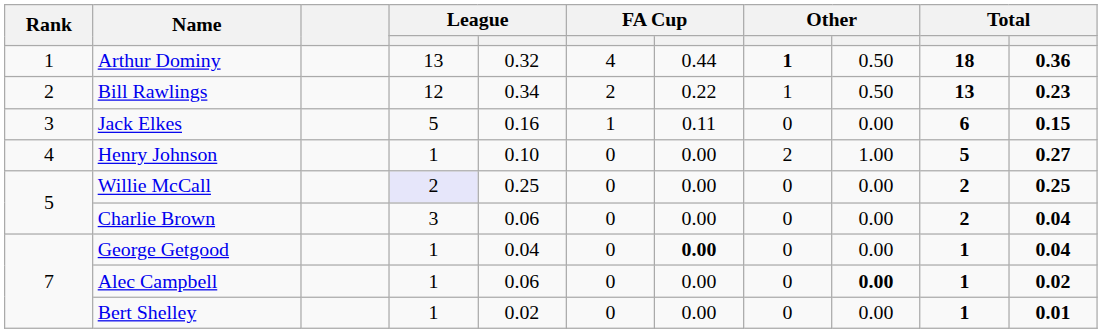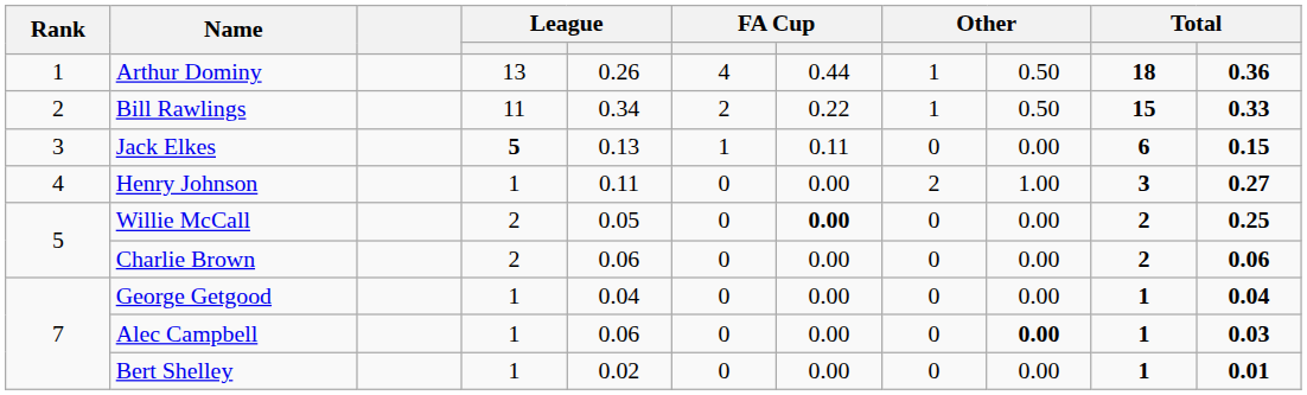 <table class="wikitable plainrowheaders" style="text-align:center;">
 <tr>
 <th scope="col" rowspan="2" style="width:4em;">Rank</th>
 <th scope="col" rowspan="2" style="width:10em;">Name</th>
 <th scope="col" rowspan="2" style="width:4em;"></th>
 <th scope="col" colspan="2">League</th>
 <th scope="col" colspan="2">FA Cup</th>
 <th scope="col" colspan="2">Other</th>
 <th scope="col" colspan="2">Total</th>
 </tr>
 <tr>
 <th scope="col" style="width:4em;"></th>
 <th scope="col" style="width:4em;"></th>
 <th scope="col" style="width:4em;"></th>
 <th scope="col" style="width:4em;"></th>
 <th scope="col" style="width:4em;"></th>
 <th scope="col" style="width:4em;"></th>
 <th scope="col" style="width:4em;"></th>
 <th scope="col" style="width:4em;"></th>
 </tr>
 <tr>
 <td>1</td>
 <td align="left"><a href='#'>Arthur Dominy</a></td>
 <td></td>
 <td>13</td>
-<td>0.32</td>
+<td>0.26</td>
 <td>4</td>
 <td>0.44</td>
-<td><strong>1</strong></td>
+<td>1</td>
 <td>0.50</td>
 <td><strong>18</strong></td>
 <td><strong>0.36</strong></td>
 </tr>
 <tr>
 <td>2</td>
 <td align="left"><a href='#'>Bill Rawlings</a></td>
 <td></td>
-<td>12</td>
+<td>11</td>
 <td>0.34</td>
 <td>2</td>
 <td>0.22</td>
 <td>1</td>
 <td>0.50</td>
-<td><strong>13</strong></td>
-<td><strong>0.23</strong></td>
+<td><strong>15</strong></td>
+<td><strong>0.33</strong></td>
 </tr>
 <tr>
 <td>3</td>
 <td align="left"><a href='#'>Jack Elkes</a></td>
 <td></td>
-<td>5</td>
-<td>0.16</td>
+<td><strong>5</strong></td>
+<td>0.13</td>
 <td>1</td>
 <td>0.11</td>
 <td>0</td>
 <td>0.00</td>
 <td><strong>6</strong></td>
 <td><strong>0.15</strong></td>
 </tr>
 <tr>
 <td>4</td>
 <td align="left"><a href='#'>Henry Johnson</a></td>
 <td></td>
 <td>1</td>
-<td>0.10</td>
+<td>0.11</td>
 <td>0</td>
 <td>0.00</td>
 <td>2</td>
 <td>1.00</td>
-<td><strong>5</strong></td>
+<td><strong>3</strong></td>
 <td><strong>0.27</strong></td>
 </tr>
 <tr>
 <td rowspan="2">5</td>
 <td align="left"><a href='#'>Willie McCall</a></td>
 <td></td>
-<td style="background: lavender;">2</td>
-<td>0.25</td>
+<td>2</td>
+<td>0.05</td>
 <td>0</td>
-<td>0.00</td>
+<td><strong>0.00</strong></td>
 <td>0</td>
 <td>0.00</td>
 <td><strong>2</strong></td>
 <td><strong>0.25</strong></td>
 </tr>
 <tr>
 <td align="left"><a href='#'>Charlie Brown</a></td>
 <td></td>
-<td>3</td>
+<td>2</td>
 <td>0.06</td>
 <td>0</td>
 <td>0.00</td>
 <td>0</td>
 <td>0.00</td>
 <td><strong>2</strong></td>
-<td><strong>0.04</strong></td>
+<td><strong>0.06</strong></td>
 </tr>
 <tr>
 <td rowspan="3">7</td>
 <td align="left"><a href='#'>George Getgood</a></td>
 <td></td>
 <td>1</td>
 <td>0.04</td>
 <td>0</td>
-<td><strong>0.00</strong></td>
+<td>0.00</td>
 <td>0</td>
 <td>0.00</td>
 <td><strong>1</strong></td>
 <td><strong>0.04</strong></td>
 </tr>
 <tr>
 <td align="left"><a href='#'>Alec Campbell</a></td>
 <td></td>
 <td>1</td>
 <td>0.06</td>
 <td>0</td>
 <td>0.00</td>
 <td>0</td>
 <td><strong>0.00</strong></td>
 <td><strong>1</strong></td>
-<td><strong>0.02</strong></td>
+<td><strong>0.03</strong></td>
 </tr>
 <tr>
 <td align="left"><a href='#'>Bert Shelley</a></td>
 <td></td>
 <td>1</td>
 <td>0.02</td>
 <td>0</td>
 <td>0.00</td>
 <td>0</td>
 <td>0.00</td>
 <td><strong>1</strong></td>
 <td><strong>0.01</strong></td>
 </tr>
 </table>
